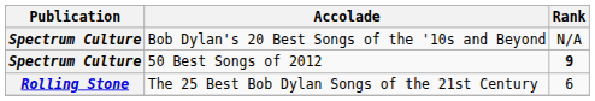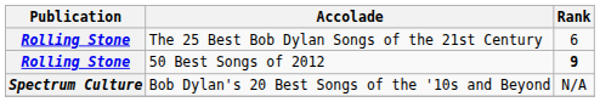 <table class="wikitable sortable plainrowheaders">
 <tr>
 <th scope="col">Publication</th>
 <th scope="col">Accolade</th>
 <th scope="col">Rank</th>
 </tr>
 <tr>
+<th scope="row"><em><a href='#'>Rolling Stone</a></em></th>
+<td>The 25 Best Bob Dylan Songs of the 21st Century</td>
+<td style="text-align:center;">6</td>
+</tr>
+<tr>
+<th scope="row"><em><a href='#'>Rolling Stone</a></em></th>
+<td>50 Best Songs of 2012</td>
+<td style="text-align:center;"><strong>9</strong></td>
+</tr>
+<tr>
 <th scope="row"><em>Spectrum Culture</em></th>
 <td>Bob Dylan's 20 Best Songs of the '10s and Beyond</td>
 <td style="text-align:center;">N/A</td>
 </tr>
 <tr>
-<th scope="row"><em>Spectrum Culture</em></th>
-<td>50 Best Songs of 2012</td>
-<td style="text-align:center;"><strong>9</strong></td>
-</tr>
-<tr>
-<th scope="row"><em><a href='#'>Rolling Stone</a></em></th>
-<td>The 25 Best Bob Dylan Songs of the 21st Century</td>
-<td style="text-align:center;">6</td>
-</tr>
-<tr>
 </tr>
 </table>
